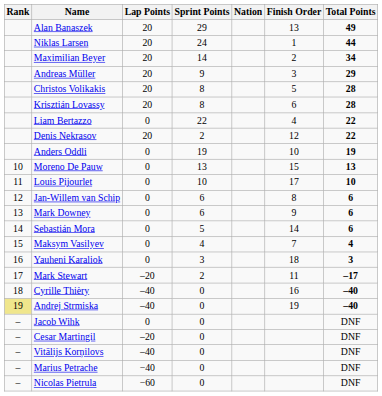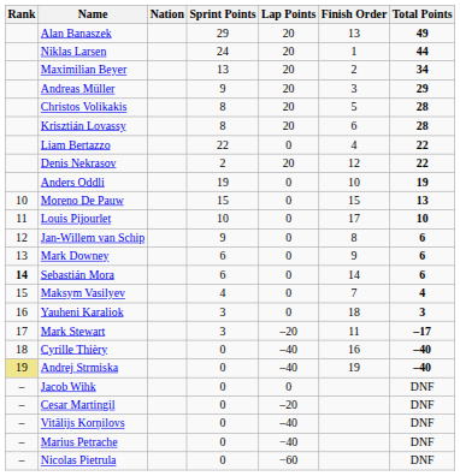 <table class="wikitable sortable" style="text-align:center">
 <tr>
 <th>Rank</th>
 <th>Name</th>
+<th>Nation</th>
+<th>Sprint Points</th>
 <th>Lap Points</th>
-<th>Sprint Points</th>
-<th>Nation</th>
 <th>Finish Order</th>
 <th>Total Points</th>
 </tr>
 <tr>
 <td></td>
 <td align=left><a href='#'>Alan Banaszek</a></td>
+<td align=left></td>
+<td>29</td>
 <td>20</td>
-<td>29</td>
-<td align=left></td>
 <td>13</td>
 <td><strong>49</strong></td>
 </tr>
 <tr>
 <td></td>
 <td align=left><a href='#'>Niklas Larsen</a></td>
+<td align=left></td>
+<td>24</td>
 <td>20</td>
-<td>24</td>
-<td align=left></td>
 <td>1</td>
 <td><strong>44</strong></td>
 </tr>
 <tr>
 <td></td>
 <td align=left><a href='#'>Maximilian Beyer</a></td>
+<td align=left></td>
+<td>13</td>
 <td>20</td>
-<td>14</td>
-<td align=left></td>
 <td>2</td>
 <td><strong>34</strong></td>
 </tr>
 <tr>
 <td></td>
 <td align=left><a href='#'>Andreas Müller</a></td>
+<td align=left></td>
+<td>9</td>
 <td>20</td>
-<td>9</td>
-<td align=left></td>
 <td>3</td>
 <td><strong>29</strong></td>
 </tr>
 <tr>
 <td></td>
 <td align=left><a href='#'>Christos Volikakis</a></td>
+<td align=left></td>
+<td>8</td>
 <td>20</td>
-<td>8</td>
-<td align=left></td>
 <td>5</td>
 <td><strong>28</strong></td>
 </tr>
 <tr>
 <td></td>
 <td align=left><a href='#'>Krisztián Lovassy</a></td>
+<td align=left></td>
+<td>8</td>
 <td>20</td>
-<td>8</td>
-<td align=left></td>
 <td>6</td>
 <td><strong>28</strong></td>
 </tr>
 <tr>
 <td></td>
 <td align=left><a href='#'>Liam Bertazzo</a></td>
+<td align=left></td>
+<td>22</td>
 <td>0</td>
-<td>22</td>
-<td align=left></td>
 <td>4</td>
 <td><strong>22</strong></td>
 </tr>
 <tr>
 <td></td>
 <td align=left><a href='#'>Denis Nekrasov</a></td>
+<td align=left></td>
+<td>2</td>
 <td>20</td>
-<td>2</td>
-<td align=left></td>
 <td>12</td>
 <td><strong>22</strong></td>
 </tr>
 <tr>
 <td></td>
 <td align=left><a href='#'>Anders Oddli</a></td>
+<td align=left></td>
+<td>19</td>
 <td>0</td>
-<td>19</td>
-<td align=left></td>
 <td>10</td>
 <td><strong>19</strong></td>
 </tr>
 <tr>
 <td>10</td>
 <td align=left><a href='#'>Moreno De Pauw</a></td>
+<td align=left></td>
+<td>15</td>
 <td>0</td>
-<td>13</td>
-<td align=left></td>
 <td>15</td>
 <td><strong>13</strong></td>
 </tr>
 <tr>
 <td>11</td>
 <td align=left><a href='#'>Louis Pijourlet</a></td>
+<td align=left></td>
+<td>10</td>
 <td>0</td>
-<td>10</td>
-<td align=left></td>
 <td>17</td>
 <td><strong>10</strong></td>
 </tr>
 <tr>
 <td>12</td>
 <td align=left><a href='#'>Jan-Willem van Schip</a></td>
+<td align=left></td>
+<td>9</td>
 <td>0</td>
-<td>6</td>
-<td align=left></td>
 <td>8</td>
 <td><strong>6</strong></td>
 </tr>
 <tr>
 <td>13</td>
 <td align=left><a href='#'>Mark Downey</a></td>
+<td align=left></td>
+<td>6</td>
 <td>0</td>
-<td>6</td>
-<td align=left></td>
 <td>9</td>
 <td><strong>6</strong></td>
 </tr>
 <tr>
-<td>14</td>
+<td><strong>14</strong></td>
 <td align=left><a href='#'>Sebastián Mora</a></td>
+<td align=left></td>
+<td>6</td>
 <td>0</td>
-<td>5</td>
-<td align=left></td>
 <td>14</td>
 <td><strong>6</strong></td>
 </tr>
 <tr>
 <td>15</td>
 <td align=left><a href='#'>Maksym Vasilyev</a></td>
+<td align=left></td>
+<td>4</td>
 <td>0</td>
-<td>4</td>
-<td align=left></td>
 <td>7</td>
 <td><strong>4</strong></td>
 </tr>
 <tr>
 <td>16</td>
 <td align=left><a href='#'>Yauheni Karaliok</a></td>
+<td align=left></td>
+<td>3</td>
 <td>0</td>
-<td>3</td>
-<td align=left></td>
 <td>18</td>
 <td><strong>3</strong></td>
 </tr>
 <tr>
 <td>17</td>
 <td align=left><a href='#'>Mark Stewart</a></td>
+<td align=left></td>
+<td>3</td>
 <td>–20</td>
-<td>2</td>
-<td align=left></td>
 <td>11</td>
 <td><strong>–17</strong></td>
 </tr>
 <tr>
 <td>18</td>
 <td align=left><a href='#'>Cyrille Thièry</a></td>
+<td align=left></td>
+<td>0</td>
 <td>–40</td>
-<td>0</td>
-<td align=left></td>
 <td>16</td>
 <td><strong>–40</strong></td>
 </tr>
 <tr>
 <td style="background: khaki;">19</td>
 <td align=left><a href='#'>Andrej Strmiska</a></td>
+<td align=left></td>
+<td>0</td>
 <td>–40</td>
-<td>0</td>
-<td align=left></td>
 <td>19</td>
 <td><strong>–40</strong></td>
 </tr>
 <tr>
 <td>–</td>
 <td align=left><a href='#'>Jacob Wihk</a></td>
+<td align=left></td>
 <td>0</td>
 <td>0</td>
-<td align=left></td>
 <td></td>
 <td>DNF</td>
 </tr>
 <tr>
 <td>–</td>
 <td align=left><a href='#'>Cesar Martingil</a></td>
+<td align=left></td>
+<td>0</td>
 <td>–20</td>
-<td>0</td>
-<td align=left></td>
 <td></td>
 <td>DNF</td>
 </tr>
 <tr>
 <td>–</td>
 <td align=left><a href='#'>Vitālijs Korņilovs</a></td>
+<td align=left></td>
+<td>0</td>
 <td>–40</td>
-<td>0</td>
-<td align=left></td>
 <td></td>
 <td>DNF</td>
 </tr>
 <tr>
 <td>–</td>
 <td align=left><a href='#'>Marius Petrache</a></td>
+<td align=left></td>
+<td>0</td>
 <td>−40</td>
-<td>0</td>
-<td align=left></td>
 <td></td>
 <td>DNF</td>
 </tr>
 <tr>
 <td>–</td>
 <td align=left><a href='#'>Nicolas Pietrula</a></td>
+<td align=left></td>
+<td>0</td>
 <td>−60</td>
-<td>0</td>
-<td align=left></td>
 <td></td>
 <td>DNF</td>
 </tr>
 </table>
